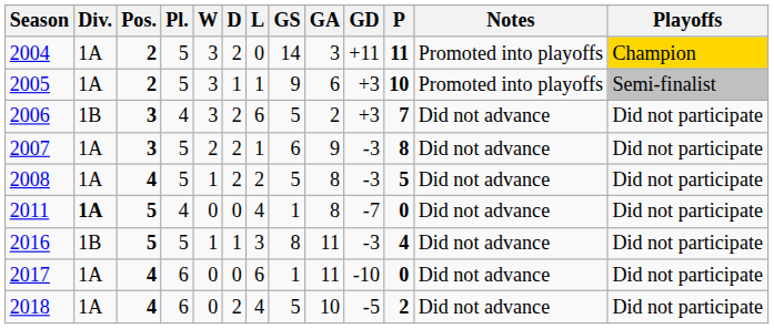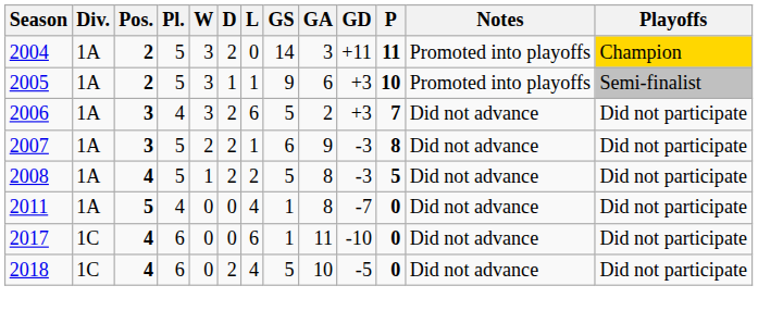 <table class="wikitable">
 <tr style="background:#efefef;">
 <th>Season</th>
 <th>Div.</th>
 <th>Pos.</th>
 <th>Pl.</th>
 <th>W</th>
 <th>D</th>
 <th>L</th>
 <th>GS</th>
 <th>GA</th>
 <th>GD</th>
 <th>P</th>
 <th>Notes</th>
 <th>Playoffs</th>
 </tr>
 <tr>
 <td><a href='#'>2004</a></td>
 <td>1A</td>
 <td align=right><strong>2</strong></td>
 <td align=right>5</td>
 <td align=right>3</td>
 <td align=right>2</td>
 <td align=right>0</td>
 <td align=right>14</td>
 <td align=right>3</td>
 <td align=right>+11</td>
 <td align=right><strong>11</strong></td>
 <td>Promoted into playoffs</td>
 <td bgcolor=gold>Champion</td>
 </tr>
 <tr>
 <td><a href='#'>2005</a></td>
 <td>1A</td>
 <td align=right><strong>2</strong></td>
 <td align=right>5</td>
 <td align=right>3</td>
 <td align=right>1</td>
 <td align=right>1</td>
 <td align=right>9</td>
 <td align=right>6</td>
 <td align=right>+3</td>
 <td align=right><strong>10</strong></td>
 <td>Promoted into playoffs</td>
 <td bgcolor=silver>Semi-finalist</td>
 </tr>
 <tr>
 <td><a href='#'>2006</a></td>
-<td>1B</td>
+<td>1A</td>
 <td align=right><strong>3</strong></td>
 <td align=right>4</td>
 <td align=right>3</td>
 <td align=right>2</td>
 <td align=right>6</td>
 <td align=right>5</td>
 <td align=right>2</td>
 <td align=right>+3</td>
 <td align=right><strong>7</strong></td>
 <td>Did not advance</td>
 <td>Did not participate</td>
 </tr>
 <tr>
 <td><a href='#'>2007</a></td>
 <td>1A</td>
 <td align=right><strong>3</strong></td>
 <td align=right>5</td>
 <td align=right>2</td>
 <td align=right>2</td>
 <td align=right>1</td>
 <td align=right>6</td>
 <td align=right>9</td>
 <td align=right>-3</td>
 <td align=right><strong>8</strong></td>
 <td>Did not advance</td>
 <td>Did not participate</td>
 </tr>
 <tr>
 <td><a href='#'>2008</a></td>
 <td>1A</td>
 <td align=right><strong>4</strong></td>
 <td align=right>5</td>
 <td align=right>1</td>
 <td align=right>2</td>
 <td align=right>2</td>
 <td align=right>5</td>
 <td align=right>8</td>
 <td align=right>-3</td>
 <td align=right><strong>5</strong></td>
 <td>Did not advance</td>
 <td>Did not participate</td>
 </tr>
 <tr>
 <td><a href='#'>2011</a></td>
-<td><strong>1A</strong></td>
+<td>1A</td>
 <td align=right><strong>5</strong></td>
 <td align=right>4</td>
 <td align=right>0</td>
 <td align=right>0</td>
 <td align=right>4</td>
 <td align=right>1</td>
 <td align=right>8</td>
 <td align=right>-7</td>
 <td align=right><strong>0</strong></td>
 <td>Did not advance</td>
 <td>Did not participate</td>
 </tr>
 <tr>
-<td><a href='#'>2016</a></td>
-<td>1B</td>
-<td align=right><strong>5</strong></td>
-<td align=right>5</td>
-<td align=right>1</td>
-<td align=right>1</td>
-<td align=right>3</td>
-<td align=right>8</td>
-<td align=right>11</td>
-<td align=right>-3</td>
-<td align=right><strong>4</strong></td>
-<td>Did not advance</td>
-<td>Did not participate</td>
-</tr>
-<tr>
 <td><a href='#'>2017</a></td>
-<td>1A</td>
+<td>1C</td>
 <td align=right><strong>4</strong></td>
 <td align=right>6</td>
 <td align=right>0</td>
 <td align=right>0</td>
 <td align=right>6</td>
 <td align=right>1</td>
 <td align=right>11</td>
 <td align=right>-10</td>
 <td align=right><strong>0</strong></td>
 <td>Did not advance</td>
 <td>Did not participate</td>
 </tr>
 <tr>
 <td><a href='#'>2018</a></td>
-<td>1A</td>
+<td>1C</td>
 <td align=right><strong>4</strong></td>
 <td align=right>6</td>
 <td align=right>0</td>
 <td align=right>2</td>
 <td align=right>4</td>
 <td align=right>5</td>
 <td align=right>10</td>
 <td align=right>-5</td>
-<td align=right><strong>2</strong></td>
+<td align=right><strong>0</strong></td>
 <td>Did not advance</td>
 <td>Did not participate</td>
 </tr>
 </table>
